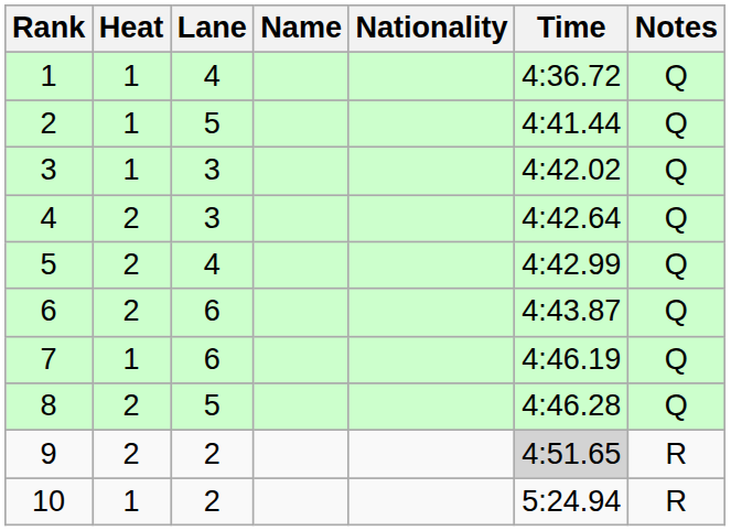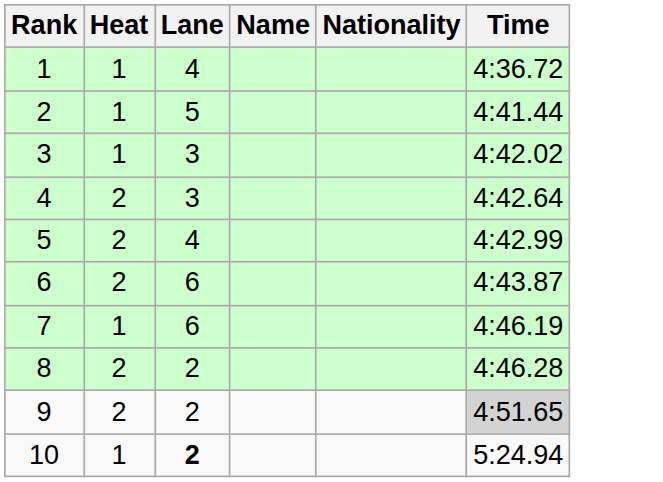 <table class="wikitable sortable" style="text-align:center">
 <tr>
 <th>Rank</th>
 <th>Heat</th>
 <th>Lane</th>
 <th>Name</th>
 <th>Nationality</th>
 <th>Time</th>
-<th>Notes</th>
 </tr>
 <tr bgcolor=ccffcc>
 <td>1</td>
 <td>1</td>
 <td>4</td>
 <td align="left"></td>
 <td align="left"></td>
 <td>4:36.72</td>
-<td>Q</td>
 </tr>
 <tr bgcolor=ccffcc>
 <td>2</td>
 <td>1</td>
 <td>5</td>
 <td align="left"></td>
 <td align="left"></td>
 <td>4:41.44</td>
-<td>Q</td>
 </tr>
 <tr bgcolor=ccffcc>
 <td>3</td>
 <td>1</td>
 <td>3</td>
 <td align="left"></td>
 <td align="left"></td>
 <td>4:42.02</td>
-<td>Q</td>
 </tr>
 <tr bgcolor=ccffcc>
 <td>4</td>
 <td>2</td>
 <td>3</td>
 <td align="left"></td>
 <td align="left"></td>
 <td>4:42.64</td>
-<td>Q</td>
 </tr>
 <tr bgcolor=ccffcc>
 <td>5</td>
 <td>2</td>
 <td>4</td>
 <td align="left"></td>
 <td align="left"></td>
 <td>4:42.99</td>
-<td>Q</td>
 </tr>
 <tr bgcolor=ccffcc>
 <td>6</td>
 <td>2</td>
 <td>6</td>
 <td align="left"></td>
 <td align="left"></td>
 <td>4:43.87</td>
-<td>Q</td>
 </tr>
 <tr bgcolor=ccffcc>
 <td>7</td>
 <td>1</td>
 <td>6</td>
 <td align="left"></td>
 <td align="left"></td>
 <td>4:46.19</td>
-<td>Q</td>
 </tr>
 <tr bgcolor=ccffcc>
 <td>8</td>
 <td>2</td>
-<td>5</td>
+<td>2</td>
 <td align="left"></td>
 <td align="left"></td>
 <td>4:46.28</td>
-<td>Q</td>
 </tr>
 <tr>
 <td>9</td>
 <td>2</td>
 <td>2</td>
 <td align="left"></td>
 <td align="left"></td>
 <td style="background: lightgrey;">4:51.65</td>
-<td>R</td>
 </tr>
 <tr>
 <td>10</td>
 <td>1</td>
-<td>2</td>
+<td><strong>2</strong></td>
 <td align="left"></td>
 <td align="left"></td>
 <td>5:24.94</td>
-<td>R</td>
 </tr>
 </table>
